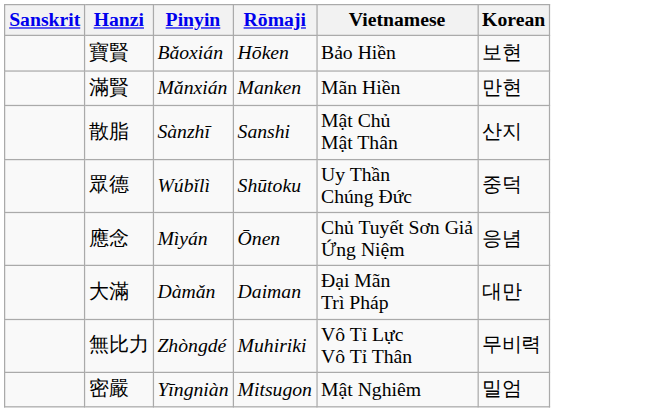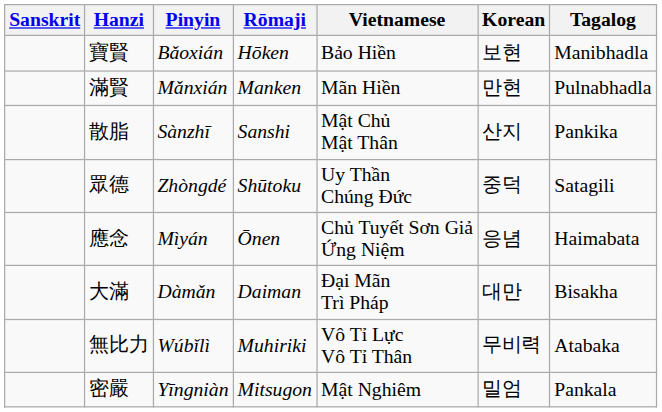 <table class="wikitable">
 <tr>
 <th><a href='#'>Sanskrit</a></th>
 <th><a href='#'>Hanzi</a></th>
 <th><a href='#'>Pinyin</a></th>
 <th><a href='#'>Rōmaji</a></th>
 <th>Vietnamese</th>
 <th>Korean</th>
+<th>Tagalog</th>
 </tr>
 <tr>
 <td></td>
 <td>寶賢</td>
 <td><em>Bǎoxián </em></td>
 <td><em>Hōken</em></td>
 <td>Bảo Hiền</td>
 <td>보현</td>
+<td>Manibhadla</td>
 </tr>
 <tr>
 <td></td>
 <td>滿賢</td>
 <td><em>Mǎnxián</em></td>
 <td><em>Manken</em></td>
 <td>Mãn Hiền</td>
 <td>만현</td>
+<td>Pulnabhadla</td>
 </tr>
 <tr>
 <td></td>
 <td>散脂</td>
 <td><em>Sànzhī</em></td>
 <td><em>Sanshi</em></td>
 <td>Mật Chủ<br>Mật Thân</td>
 <td>산지</td>
+<td>Pankika</td>
 </tr>
 <tr>
 <td></td>
 <td>眾德</td>
-<td><em>Wúbǐlì</em></td>
+<td><em>Zhòngdé</em></td>
 <td><em>Shūtoku</em></td>
 <td>Uy Thần<br>Chúng Đức</td>
 <td>중덕</td>
+<td>Satagili</td>
 </tr>
 <tr>
 <td></td>
 <td>應念</td>
 <td><em>Mìyán</em></td>
 <td><em>Ōnen</em></td>
 <td>Chủ Tuyết Sơn Giả<br>Ứng Niệm</td>
 <td>응념</td>
+<td>Haimabata</td>
 </tr>
 <tr>
 <td></td>
 <td>大滿</td>
 <td><em>Dàmǎn</em></td>
 <td><em>Daiman</em></td>
 <td>Đại Mãn<br>Trì Pháp</td>
 <td>대만</td>
+<td>Bisakha</td>
 </tr>
 <tr>
 <td></td>
 <td>無比力</td>
-<td><em>Zhòngdé</em></td>
+<td><em>Wúbǐlì</em></td>
 <td><em>Muhiriki</em></td>
 <td>Vô Tỉ Lực<br>Vô Tỉ Thân</td>
 <td>무비력</td>
+<td>Atabaka</td>
 </tr>
 <tr>
 <td></td>
 <td>密嚴</td>
 <td><em>Yīngniàn</em></td>
 <td><em>Mitsugon</em></td>
 <td>Mật Nghiêm</td>
 <td>밀엄</td>
+<td>Pankala</td>
 </tr>
 </table>
